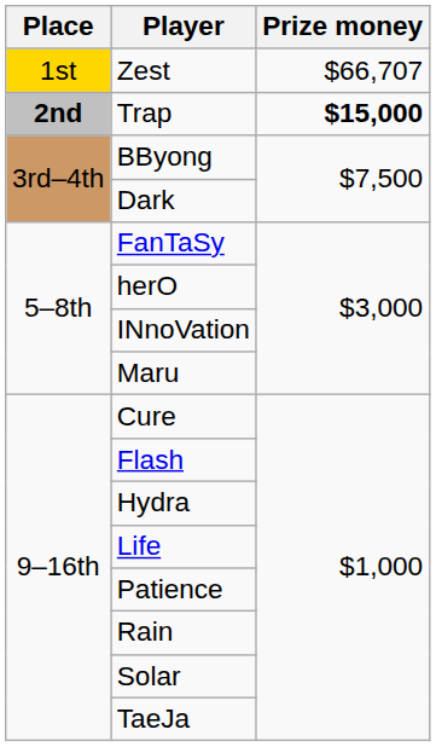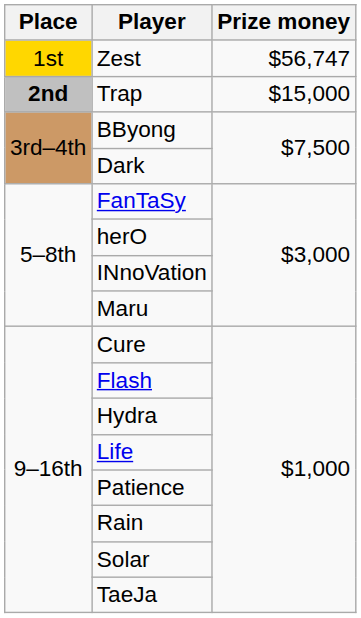 <table class="wikitable" style="text-align:left">
 <tr>
 <th>Place</th>
 <th>Player</th>
 <th>Prize money</th>
 </tr>
 <tr>
 <td style="text-align:center; background:gold;">1st</td>
 <td> Zest</td>
-<td style="text-align:right">$66,707</td>
+<td style="text-align:right">$56,747</td>
 </tr>
 <tr>
 <td style="text-align:center; background:silver;"><strong>2nd</strong></td>
 <td> Trap</td>
-<td style="text-align:right"><strong>$15,000</strong></td>
+<td style="text-align:right">$15,000</td>
 </tr>
 <tr>
 <td style="text-align:center; background:#c96;" rowspan="2">3rd–4th</td>
 <td> BByong</td>
 <td style="text-align:right" rowspan="2">$7,500</td>
 </tr>
 <tr>
 <td> Dark</td>
 </tr>
 <tr>
 <td style="text-align:center" rowspan="4">5–8th</td>
 <td> <a href='#'>FanTaSy</a></td>
 <td style="text-align:right" rowspan="4">$3,000</td>
 </tr>
 <tr>
 <td> herO</td>
 </tr>
 <tr>
 <td> INnoVation</td>
 </tr>
 <tr>
 <td> Maru</td>
 </tr>
 <tr>
 <td style="text-align:center" rowspan="8">9–16th</td>
 <td> Cure</td>
 <td style="text-align:right" rowspan="8">$1,000</td>
 </tr>
 <tr>
 <td> <a href='#'>Flash</a></td>
 </tr>
 <tr>
 <td> Hydra</td>
 </tr>
 <tr>
 <td> <a href='#'>Life</a></td>
 </tr>
 <tr>
 <td> Patience</td>
 </tr>
 <tr>
 <td> Rain</td>
 </tr>
 <tr>
 <td> Solar</td>
 </tr>
 <tr>
 <td> TaeJa</td>
 </tr>
 </table>
